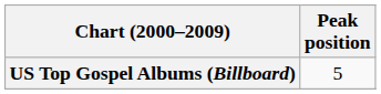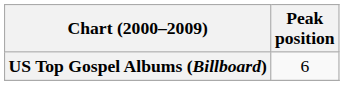 <table class="wikitable sortable plainrowheaders" style="text-align:center">
 <tr>
 <th scope="col">Chart (2000–2009)</th>
 <th scope="col">Peak<br>position</th>
 </tr>
 <tr>
 <th scope="row">US Top Gospel Albums (<em>Billboard</em>)</th>
-<td align="center">5</td>
+<td align="center">6</td>
 </tr>
 <tr>
 </tr>
 </table>
